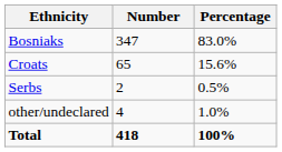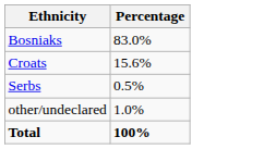 <table class="wikitable">
 <tr>
 <th width="100px">Ethnicity</th>
-<th width="80px">Number</th>
 <th width="80px">Percentage</th>
 </tr>
 <tr>
 <td><a href='#'>Bosniaks</a></td>
-<td>347</td>
 <td>83.0%</td>
 </tr>
 <tr>
 <td><a href='#'>Croats</a></td>
-<td>65</td>
 <td>15.6%</td>
 </tr>
 <tr>
 <td><a href='#'>Serbs</a></td>
-<td>2</td>
 <td>0.5%</td>
 </tr>
 <tr>
 <td>other/undeclared</td>
-<td>4</td>
 <td>1.0%</td>
 </tr>
 <tr>
 <td><strong>Total</strong></td>
-<td><strong>418</strong></td>
 <td><strong>100%</strong></td>
 </tr>
 </table>
